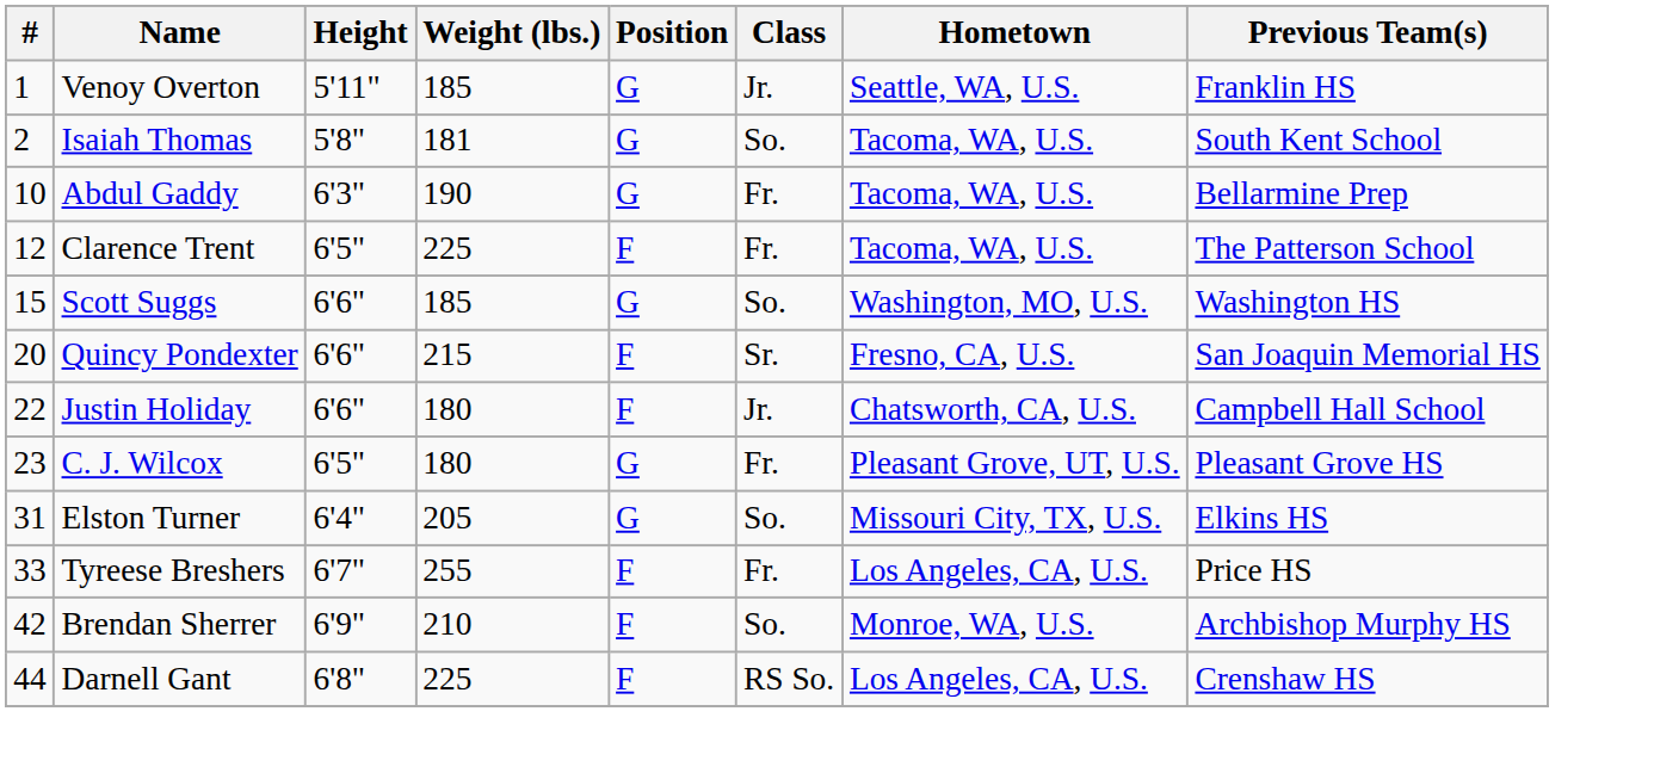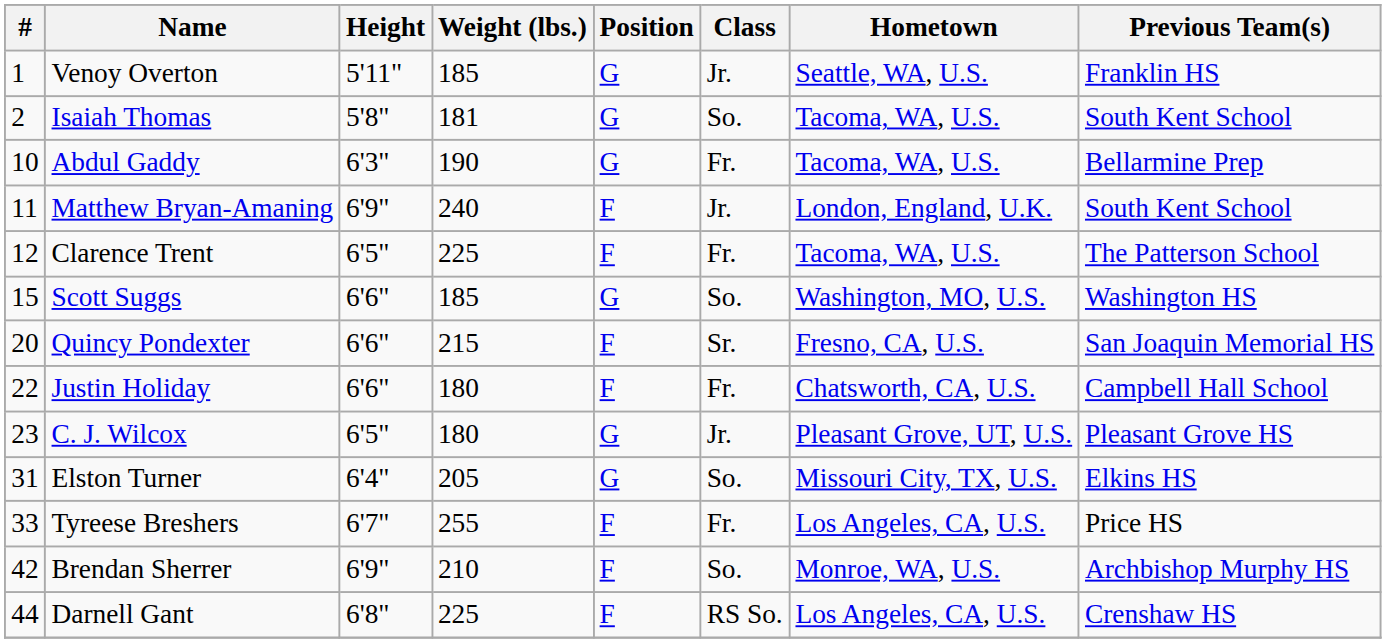 <table class="wikitable" style="font-size: 90%">
 <tr>
 <th>#</th>
 <th>Name</th>
 <th>Height</th>
 <th>Weight (lbs.)</th>
 <th>Position</th>
 <th>Class</th>
 <th>Hometown</th>
 <th>Previous Team(s)</th>
 </tr>
 <tr>
 <td>1</td>
 <td>Venoy Overton</td>
 <td>5'11"</td>
 <td>185</td>
 <td><a href='#'>G</a></td>
 <td>Jr.</td>
 <td><a href='#'>Seattle, WA</a>, <a href='#'>U.S.</a></td>
 <td><a href='#'>Franklin HS</a></td>
 </tr>
 <tr>
 <td>2</td>
 <td><a href='#'>Isaiah Thomas</a></td>
 <td>5'8"</td>
 <td>181</td>
 <td><a href='#'>G</a></td>
 <td>So.</td>
 <td><a href='#'>Tacoma, WA</a>, <a href='#'>U.S.</a></td>
 <td><a href='#'>South Kent School</a></td>
 </tr>
 <tr>
 <td>10</td>
 <td><a href='#'>Abdul Gaddy</a></td>
 <td>6'3"</td>
 <td>190</td>
 <td><a href='#'>G</a></td>
 <td>Fr.</td>
 <td><a href='#'>Tacoma, WA</a>, <a href='#'>U.S.</a></td>
 <td><a href='#'>Bellarmine Prep</a></td>
 </tr>
 <tr>
+<td>11</td>
+<td><a href='#'>Matthew Bryan-Amaning</a></td>
+<td>6'9"</td>
+<td>240</td>
+<td><a href='#'>F</a></td>
+<td>Jr.</td>
+<td><a href='#'>London, England</a>, <a href='#'>U.K.</a></td>
+<td><a href='#'>South Kent School</a></td>
+</tr>
+<tr>
 <td>12</td>
 <td>Clarence Trent</td>
 <td>6'5"</td>
 <td>225</td>
 <td><a href='#'>F</a></td>
 <td>Fr.</td>
 <td><a href='#'>Tacoma, WA</a>, <a href='#'>U.S.</a></td>
 <td><a href='#'>The Patterson School</a></td>
 </tr>
 <tr>
 <td>15</td>
 <td><a href='#'>Scott Suggs</a></td>
 <td>6'6"</td>
 <td>185</td>
 <td><a href='#'>G</a></td>
 <td>So.</td>
 <td><a href='#'>Washington, MO</a>, <a href='#'>U.S.</a></td>
 <td><a href='#'>Washington HS</a></td>
 </tr>
 <tr>
 <td>20</td>
 <td><a href='#'>Quincy Pondexter</a></td>
 <td>6'6"</td>
 <td>215</td>
 <td><a href='#'>F</a></td>
 <td>Sr.</td>
 <td><a href='#'>Fresno, CA</a>, <a href='#'>U.S.</a></td>
 <td><a href='#'>San Joaquin Memorial HS</a></td>
 </tr>
 <tr>
 <td>22</td>
 <td><a href='#'>Justin Holiday</a></td>
 <td>6'6"</td>
 <td>180</td>
 <td><a href='#'>F</a></td>
-<td>Jr.</td>
+<td>Fr.</td>
 <td><a href='#'>Chatsworth, CA</a>, <a href='#'>U.S.</a></td>
 <td><a href='#'>Campbell Hall School</a></td>
 </tr>
 <tr>
 <td>23</td>
 <td><a href='#'>C. J. Wilcox</a></td>
 <td>6'5"</td>
 <td>180</td>
 <td><a href='#'>G</a></td>
-<td>Fr.</td>
+<td>Jr.</td>
 <td><a href='#'>Pleasant Grove, UT</a>, <a href='#'>U.S.</a></td>
 <td><a href='#'>Pleasant Grove HS</a></td>
 </tr>
 <tr>
 <td>31</td>
 <td>Elston Turner</td>
 <td>6'4"</td>
 <td>205</td>
 <td><a href='#'>G</a></td>
 <td>So.</td>
 <td><a href='#'>Missouri City, TX</a>, <a href='#'>U.S.</a></td>
 <td><a href='#'>Elkins HS</a></td>
 </tr>
 <tr>
 <td>33</td>
 <td>Tyreese Breshers</td>
 <td>6'7"</td>
 <td>255</td>
 <td><a href='#'>F</a></td>
 <td>Fr.</td>
 <td><a href='#'>Los Angeles, CA</a>, <a href='#'>U.S.</a></td>
 <td>Price HS</td>
 </tr>
 <tr>
 <td>42</td>
 <td>Brendan Sherrer</td>
 <td>6'9"</td>
 <td>210</td>
 <td><a href='#'>F</a></td>
 <td>So.</td>
 <td><a href='#'>Monroe, WA</a>, <a href='#'>U.S.</a></td>
 <td><a href='#'>Archbishop Murphy HS</a></td>
 </tr>
 <tr>
 <td>44</td>
 <td>Darnell Gant</td>
 <td>6'8"</td>
 <td>225</td>
 <td><a href='#'>F</a></td>
 <td>RS So.</td>
 <td><a href='#'>Los Angeles, CA</a>, <a href='#'>U.S.</a></td>
 <td><a href='#'>Crenshaw HS</a></td>
 </tr>
 <tr>
 </tr>
 </table>
